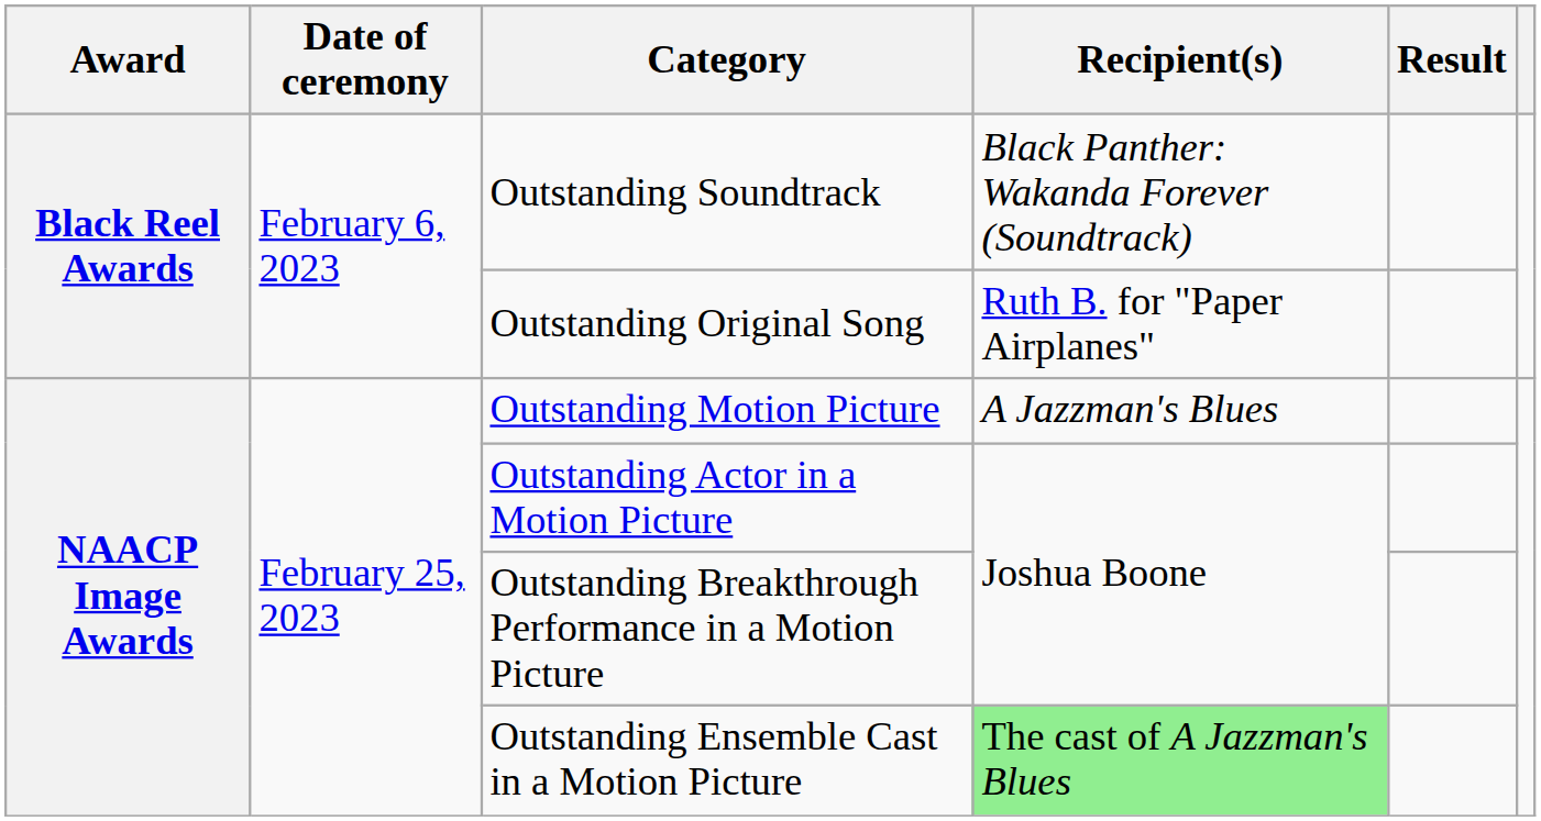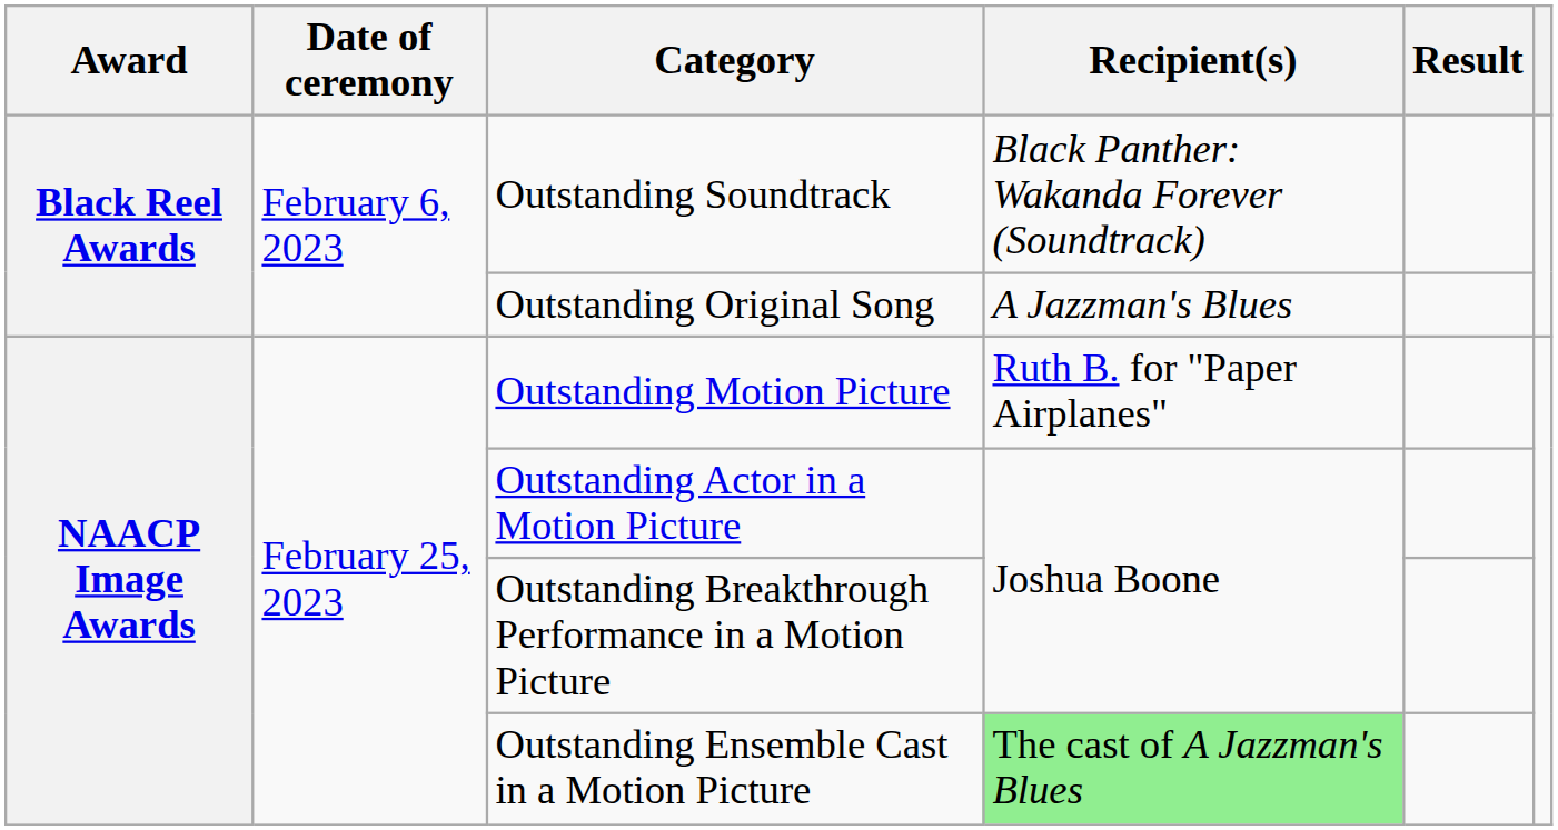 <table class="wikitable plainrowheaders sortable col6center">
 <tr>
 <th scope="col">Award</th>
 <th scope="col">Date of ceremony</th>
 <th scope="col">Category</th>
 <th scope="col">Recipient(s)</th>
 <th scope="col">Result</th>
 <th scope="col" class="unsortable"></th>
 </tr>
 <tr>
 <th rowspan="2" scope="row"><a href='#'>Black Reel Awards</a></th>
 <td rowspan="2"><a href='#'>February 6, 2023</a></td>
 <td>Outstanding Soundtrack</td>
 <td><em>Black Panther: Wakanda Forever (Soundtrack)</em></td>
 <td></td>
 <td rowspan="2"></td>
 </tr>
 <tr>
 <td>Outstanding Original Song</td>
-<td><a href='#'>Ruth B.</a> for "Paper Airplanes"</td>
+<td><em>A Jazzman's Blues</em></td>
 <td></td>
 </tr>
 <tr>
 <th rowspan="4" scope="row"><a href='#'>NAACP Image Awards</a></th>
 <td rowspan="4"><a href='#'>February 25, 2023</a></td>
 <td><a href='#'>Outstanding Motion Picture</a></td>
-<td><em>A Jazzman's Blues</em></td>
+<td><a href='#'>Ruth B.</a> for "Paper Airplanes"</td>
 <td></td>
 <td rowspan="4"></td>
 </tr>
 <tr>
 <td><a href='#'>Outstanding Actor in a Motion Picture</a></td>
 <td rowspan="2">Joshua Boone</td>
 <td></td>
 </tr>
 <tr>
 <td>Outstanding Breakthrough Performance in a Motion Picture</td>
 <td></td>
 </tr>
 <tr>
 <td>Outstanding Ensemble Cast in a Motion Picture</td>
 <td style="background: lightgreen;">The cast of <em>A Jazzman's Blues</em></td>
 <td></td>
 </tr>
 </table>
